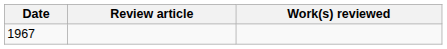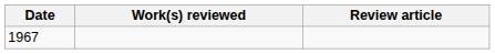 <table class='wikitable sortable' width='90%'>
 <tr>
 <th>Date</th>
+<th class='unsortable'>Work(s) reviewed</th>
 <th class='unsortable'>Review article</th>
-<th class='unsortable'>Work(s) reviewed</th>
 </tr>
 <tr>
 <td>1967</td>
 <td></td>
 <td></td>
 </tr>
 </table>
